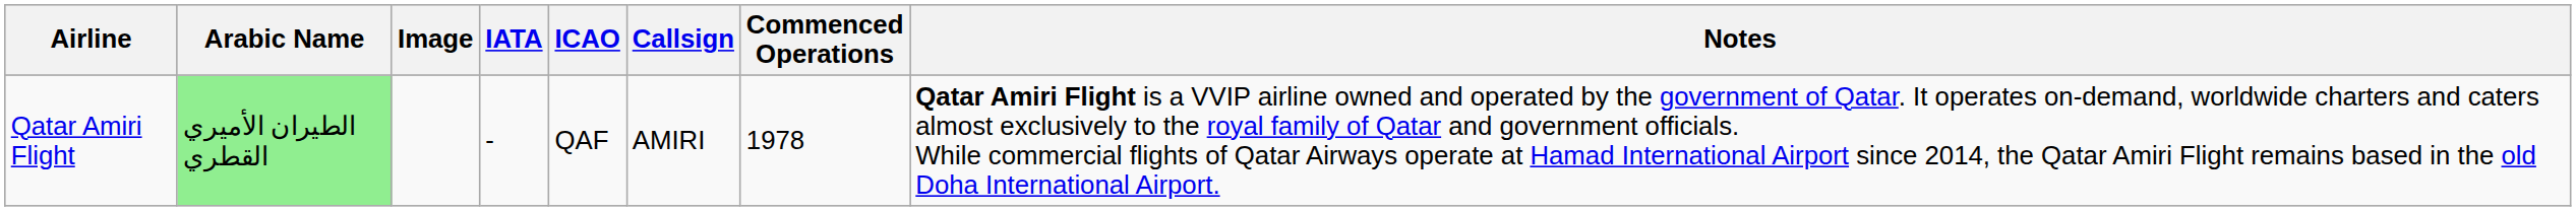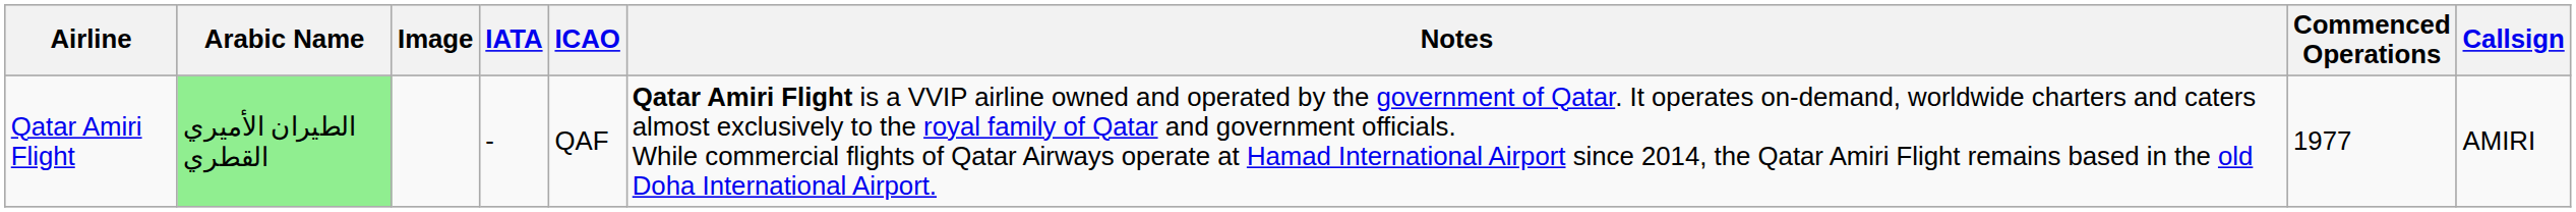 <table class="wikitable sortable mw-collapsible">
 <tr>
 <th>Airline</th>
 <th>Arabic Name</th>
 <th>Image</th>
 <th><a href='#'>IATA</a></th>
 <th><a href='#'>ICAO</a></th>
+<th>Notes</th>
+<th>Commenced<br>Operations</th>
 <th><a href='#'>Callsign</a></th>
-<th>Commenced<br>Operations</th>
-<th>Notes</th>
 </tr>
 <tr>
 <td><a href='#'>Qatar Amiri Flight</a></td>
 <td style="background: lightgreen;">الطيران الأميري القطري</td>
 <td></td>
 <td>-</td>
 <td>QAF</td>
+<td><strong>Qatar Amiri Flight</strong> is a VVIP airline owned and operated by the <a href='#'>government of Qatar</a>. It operates on-demand, worldwide charters and caters almost exclusively to the <a href='#'>royal family of Qatar</a> and government officials.<br>While commercial flights of Qatar Airways operate at <a href='#'>Hamad International Airport</a> since 2014, the Qatar Amiri Flight remains based in the <a href='#'>old Doha International Airport.</a></td>
+<td>1977</td>
 <td>AMIRI</td>
-<td>1978</td>
-<td><strong>Qatar Amiri Flight</strong> is a VVIP airline owned and operated by the <a href='#'>government of Qatar</a>. It operates on-demand, worldwide charters and caters almost exclusively to the <a href='#'>royal family of Qatar</a> and government officials.<br>While commercial flights of Qatar Airways operate at <a href='#'>Hamad International Airport</a> since 2014, the Qatar Amiri Flight remains based in the <a href='#'>old Doha International Airport.</a></td>
 </tr>
 </table>
